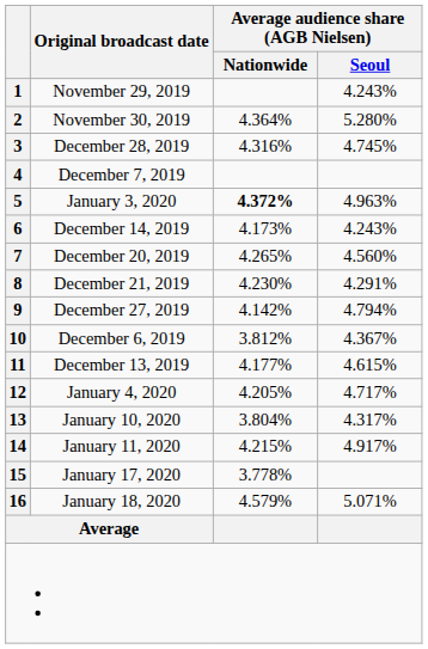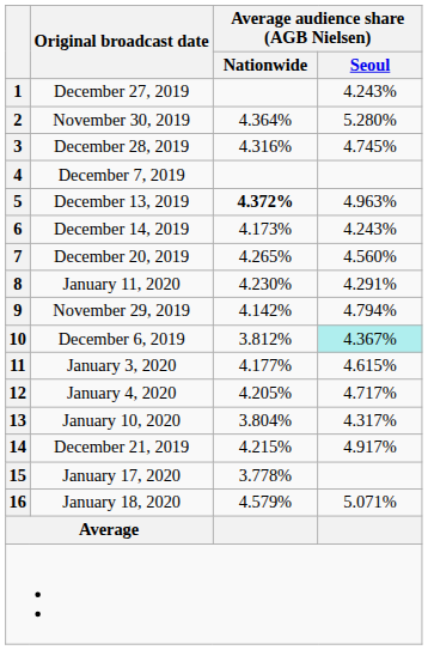 <table class="wikitable" style="text-align:center;max-width:450px; margin-left: auto; margin-right: auto; border: none;">
 <tr>
 </tr>
 <tr>
 <th rowspan="2"></th>
 <th rowspan="2">Original broadcast date</th>
 <th colspan="2">Average audience share<br>(AGB Nielsen)</th>
 </tr>
 <tr>
 <th width="90">Nationwide</th>
 <th width="90"><a href='#'>Seoul</a></th>
 </tr>
 <tr>
 <th>1</th>
-<td>November 29, 2019</td>
+<td>December 27, 2019</td>
 <td></td>
 <td>4.243%</td>
 </tr>
 <tr>
 <th>2</th>
 <td>November 30, 2019</td>
 <td>4.364%</td>
 <td>5.280%</td>
 </tr>
 <tr>
 <th>3</th>
 <td>December 28, 2019</td>
 <td>4.316%</td>
 <td>4.745%</td>
 </tr>
 <tr>
 <th>4</th>
 <td>December 7, 2019</td>
 <td></td>
 <td></td>
 </tr>
 <tr>
 <th>5</th>
-<td>January 3, 2020</td>
+<td>December 13, 2019</td>
 <td><strong>4.372%</strong></td>
 <td>4.963%</td>
 </tr>
 <tr>
 <th>6</th>
 <td>December 14, 2019</td>
 <td>4.173%</td>
 <td>4.243%</td>
 </tr>
 <tr>
 <th>7</th>
 <td>December 20, 2019</td>
 <td>4.265%</td>
 <td>4.560%</td>
 </tr>
 <tr>
 <th>8</th>
-<td>December 21, 2019</td>
+<td>January 11, 2020</td>
 <td>4.230%</td>
 <td>4.291%</td>
 </tr>
 <tr>
 <th>9</th>
-<td>December 27, 2019</td>
+<td>November 29, 2019</td>
 <td>4.142%</td>
 <td>4.794%</td>
 </tr>
 <tr>
 <th>10</th>
 <td>December 6, 2019</td>
 <td>3.812%</td>
-<td>4.367%</td>
+<td style="background: paleturquoise;">4.367%</td>
 </tr>
 <tr>
 <th>11</th>
-<td>December 13, 2019</td>
+<td>January 3, 2020</td>
 <td>4.177%</td>
 <td>4.615%</td>
 </tr>
 <tr>
 <th>12</th>
 <td>January 4, 2020</td>
 <td>4.205%</td>
 <td>4.717%</td>
 </tr>
 <tr>
 <th>13</th>
 <td>January 10, 2020</td>
 <td>3.804%</td>
 <td>4.317%</td>
 </tr>
 <tr>
 <th>14</th>
-<td>January 11, 2020</td>
+<td>December 21, 2019</td>
 <td>4.215%</td>
 <td>4.917%</td>
 </tr>
 <tr>
 <th>15</th>
 <td>January 17, 2020</td>
 <td>3.778%</td>
 <td></td>
 </tr>
 <tr>
 <th>16</th>
 <td>January 18, 2020</td>
 <td>4.579%</td>
 <td>5.071%</td>
 </tr>
 <tr>
 <th colspan="2">Average</th>
 <th></th>
 <th></th>
 </tr>
 <tr>
 <td colspan="6"><br><ul><li></li><li></li></ul></td>
 </tr>
 </table>
